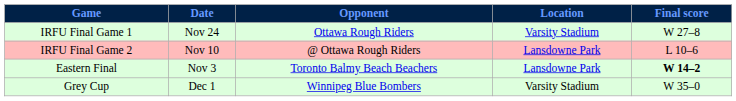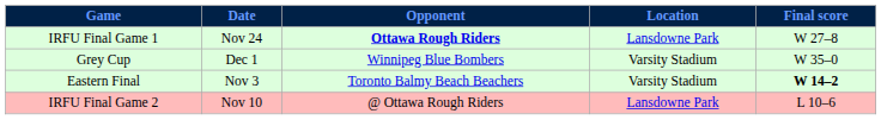 <table class="wikitable" width="80%">
 <tr align="center"  style="background:#002147;color:#6699FF;">
 <td><strong>Game</strong></td>
 <td><strong>Date</strong></td>
 <td><strong>Opponent</strong></td>
 <td><strong>Location</strong></td>
 <td><strong>Final score</strong></td>
 </tr>
 <tr align="center" bgcolor="#ddffdd">
 <td>IRFU Final Game 1</td>
 <td>Nov 24</td>
-<td><a href='#'>Ottawa Rough Riders</a></td>
-<td><a href='#'>Varsity Stadium</a></td>
+<td><strong><a href='#'>Ottawa Rough Riders</a></strong></td>
+<td><a href='#'>Lansdowne Park</a></td>
 <td>W 27–8</td>
+</tr>
+<tr align="center" bgcolor="#ddffdd">
+<td>Grey Cup</td>
+<td>Dec 1</td>
+<td><a href='#'>Winnipeg Blue Bombers</a></td>
+<td>Varsity Stadium</td>
+<td>W 35–0</td>
+</tr>
+<tr align="center" bgcolor="#ddffdd">
+<td>Eastern Final</td>
+<td>Nov 3</td>
+<td><a href='#'>Toronto Balmy Beach Beachers</a></td>
+<td>Varsity Stadium</td>
+<td><strong>W 14–2</strong></td>
 </tr>
 <tr align="center" bgcolor="#ffbbbb">
 <td>IRFU Final Game 2</td>
 <td>Nov 10</td>
 <td>@ Ottawa Rough Riders</td>
 <td><a href='#'>Lansdowne Park</a></td>
 <td>L 10–6</td>
 </tr>
-<tr align="center" bgcolor="#ddffdd">
-<td>Eastern Final</td>
-<td>Nov 3</td>
-<td><a href='#'>Toronto Balmy Beach Beachers</a></td>
-<td><a href='#'>Lansdowne Park</a></td>
-<td><strong>W 14–2</strong></td>
-</tr>
-<tr align="center" bgcolor="#ddffdd">
-<td>Grey Cup</td>
-<td>Dec 1</td>
-<td><a href='#'>Winnipeg Blue Bombers</a></td>
-<td>Varsity Stadium</td>
-<td>W 35–0</td>
-</tr>
 </table>
